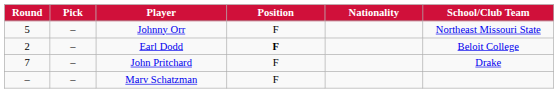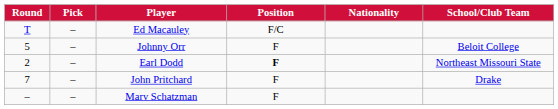 <table class="wikitable sortable sortable">
 <tr>
 <th style="background:#D0103A;color:#FFFFFF;" width="7%">Round</th>
 <th style="background:#D0103A;color:#FFFFFF;" width="7%">Pick</th>
 <th style="background:#D0103A;color:#FFFFFF;" width="20%">Player</th>
 <th style="background:#D0103A;color:#FFFFFF;" width="15%">Position</th>
 <th style="background:#D0103A;color:#FFFFFF;" width="15%">Nationality</th>
 <th style="background:#D0103A;color:#FFFFFF;" width="20%">School/Club Team</th>
 </tr>
 <tr style="text-align: center">
+<td><a href='#'>T</a></td>
+<td>–</td>
+<td><a href='#'>Ed Macauley</a></td>
+<td>F/C</td>
+<td></td>
+<td></td>
+</tr>
+<tr style="text-align: center">
 <td>5</td>
 <td>–</td>
 <td><a href='#'>Johnny Orr</a></td>
 <td>F</td>
 <td></td>
-<td><a href='#'>Northeast Missouri State</a></td>
+<td><a href='#'>Beloit College</a></td>
 </tr>
 <tr style="text-align: center">
 <td>2</td>
 <td>–</td>
 <td><a href='#'>Earl Dodd</a></td>
 <td><strong>F</strong></td>
 <td></td>
-<td><a href='#'>Beloit College</a></td>
+<td><a href='#'>Northeast Missouri State</a></td>
 </tr>
 <tr style="text-align: center">
 <td>7</td>
 <td>–</td>
 <td><a href='#'>John Pritchard</a></td>
 <td>F</td>
 <td></td>
 <td><a href='#'>Drake</a></td>
 </tr>
 <tr style="text-align: center">
 <td>–</td>
 <td>–</td>
 <td><a href='#'>Marv Schatzman</a></td>
 <td>F</td>
 <td></td>
 <td></td>
 </tr>
 </table>
